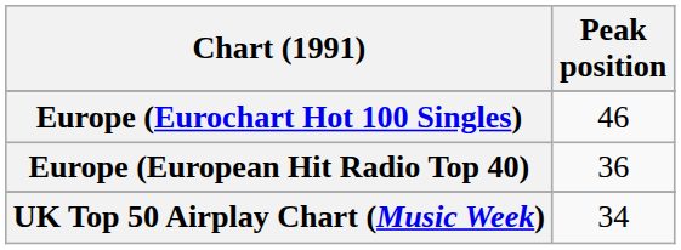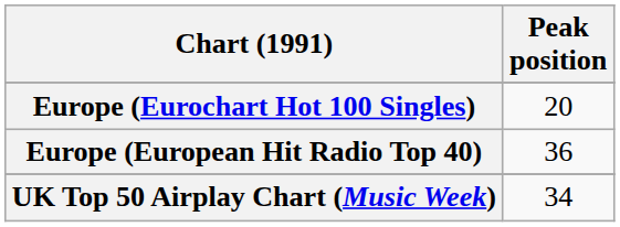 <table class="wikitable sortable plainrowheaders" style="text-align:center">
 <tr>
 <th>Chart (1991)</th>
 <th>Peak<br>position</th>
 </tr>
 <tr>
 </tr>
 <tr>
 <th scope="row">Europe (<a href='#'>Eurochart Hot 100 Singles</a>)</th>
-<td>46</td>
+<td>20</td>
 </tr>
 <tr>
 <th scope="row">Europe (European Hit Radio Top 40)</th>
 <td>36</td>
 </tr>
 <tr>
 </tr>
 <tr>
 </tr>
 <tr>
 </tr>
 <tr>
 </tr>
 <tr>
 <th scope="row">UK Top 50 Airplay Chart (<em><a href='#'>Music Week</a></em>)</th>
 <td style="text-align:center;">34</td>
 </tr>
 </table>
